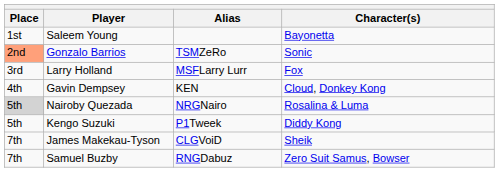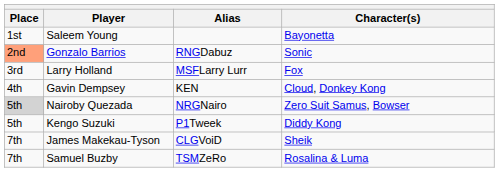 <table class="wikitable">
 <tr>
 <th colspan=5></th>
 </tr>
 <tr>
 <th style="width:50px;">Place</th>
 <th style="width:180px;">Player</th>
 <th style="width:150px;">Alias</th>
 <th style="width:300px;">Character(s)</th>
 </tr>
 <tr>
 <td>1st</td>
 <td> Saleem Young</td>
 <td></td>
 <td><a href='#'>Bayonetta</a></td>
 </tr>
 <tr>
 <td style="background: lightsalmon;">2nd</td>
 <td> <a href='#'>Gonzalo Barrios</a></td>
-<td><a href='#'>TSM</a>ZeRo</td>
+<td><a href='#'>RNG</a>Dabuz</td>
 <td><a href='#'>Sonic</a></td>
 </tr>
 <tr>
 <td>3rd</td>
 <td> Larry Holland</td>
 <td><a href='#'>MSF</a>Larry Lurr</td>
 <td><a href='#'>Fox</a></td>
 </tr>
 <tr>
 <td>4th</td>
 <td> Gavin Dempsey</td>
 <td>KEN</td>
 <td><a href='#'>Cloud</a>, <a href='#'>Donkey Kong</a></td>
 </tr>
 <tr>
 <td style="background: lightgrey;">5th</td>
 <td> Nairoby Quezada</td>
 <td><a href='#'>NRG</a>Nairo</td>
-<td><a href='#'>Rosalina & Luma</a></td>
+<td><a href='#'>Zero Suit Samus</a>, <a href='#'>Bowser</a></td>
 </tr>
 <tr>
 <td>5th</td>
 <td> Kengo Suzuki</td>
 <td><a href='#'>P1</a>Tweek</td>
 <td><a href='#'>Diddy Kong</a></td>
 </tr>
 <tr>
 <td>7th</td>
 <td> James Makekau-Tyson</td>
 <td><a href='#'>CLG</a>VoiD</td>
 <td><a href='#'>Sheik</a></td>
 </tr>
 <tr>
 <td>7th</td>
 <td> Samuel Buzby</td>
-<td><a href='#'>RNG</a>Dabuz</td>
-<td><a href='#'>Zero Suit Samus</a>, <a href='#'>Bowser</a></td>
+<td><a href='#'>TSM</a>ZeRo</td>
+<td><a href='#'>Rosalina & Luma</a></td>
 </tr>
 </table>
